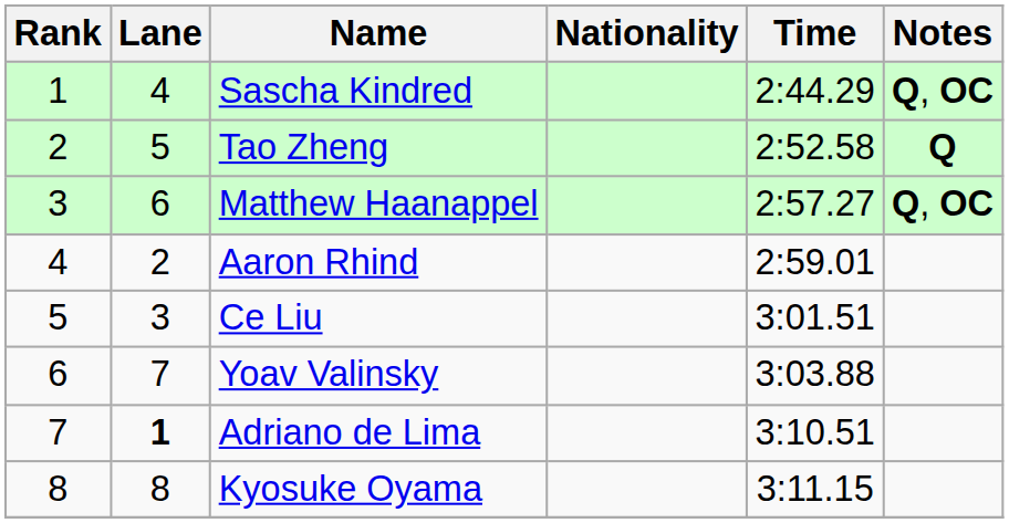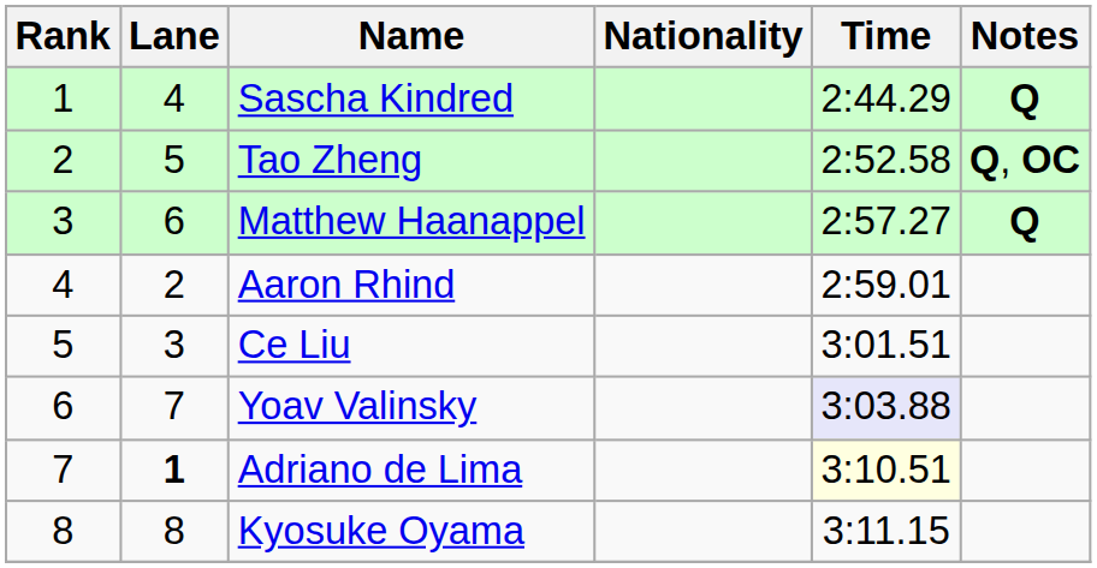 <table class="wikitable">
 <tr>
 <th>Rank</th>
 <th>Lane</th>
 <th>Name</th>
 <th>Nationality</th>
 <th>Time</th>
 <th>Notes</th>
 </tr>
 <tr bgcolor=ccffcc>
 <td align=center>1</td>
 <td align=center>4</td>
 <td><a href='#'>Sascha Kindred</a></td>
 <td></td>
 <td align=center>2:44.29</td>
-<td align=center><strong>Q</strong>, <strong>OC</strong></td>
+<td align=center><strong>Q</strong></td>
 </tr>
 <tr bgcolor=ccffcc>
 <td align=center>2</td>
 <td align=center>5</td>
 <td><a href='#'>Tao Zheng</a></td>
 <td></td>
 <td align=center>2:52.58</td>
-<td align=center><strong>Q</strong></td>
+<td align=center><strong>Q</strong>, <strong>OC</strong></td>
 </tr>
 <tr bgcolor=ccffcc>
 <td align=center>3</td>
 <td align=center>6</td>
 <td><a href='#'>Matthew Haanappel</a></td>
 <td></td>
 <td align=center>2:57.27</td>
-<td align=center><strong>Q</strong>, <strong>OC</strong></td>
+<td align=center><strong>Q</strong></td>
 </tr>
 <tr>
 <td align=center>4</td>
 <td align=center>2</td>
 <td><a href='#'>Aaron Rhind</a></td>
 <td></td>
 <td align=center>2:59.01</td>
 <td align=center></td>
 </tr>
 <tr>
 <td align=center>5</td>
 <td align=center>3</td>
 <td><a href='#'>Ce Liu</a></td>
 <td></td>
 <td align=center>3:01.51</td>
 <td align=center></td>
 </tr>
 <tr>
 <td align=center>6</td>
 <td align=center>7</td>
 <td><a href='#'>Yoav Valinsky</a></td>
 <td></td>
-<td align=center>3:03.88</td>
+<td align=center style="background: lavender;">3:03.88</td>
 <td align=center></td>
 </tr>
 <tr>
 <td align=center>7</td>
 <td align=center><strong>1</strong></td>
 <td><a href='#'>Adriano de Lima</a></td>
 <td></td>
-<td align=center>3:10.51</td>
+<td align=center style="background: lightyellow;">3:10.51</td>
 <td align=center></td>
 </tr>
 <tr>
 <td align=center>8</td>
 <td align=center>8</td>
 <td><a href='#'>Kyosuke Oyama</a></td>
 <td></td>
 <td align=center>3:11.15</td>
 <td align=center></td>
 </tr>
 <tr>
 </tr>
 </table>
